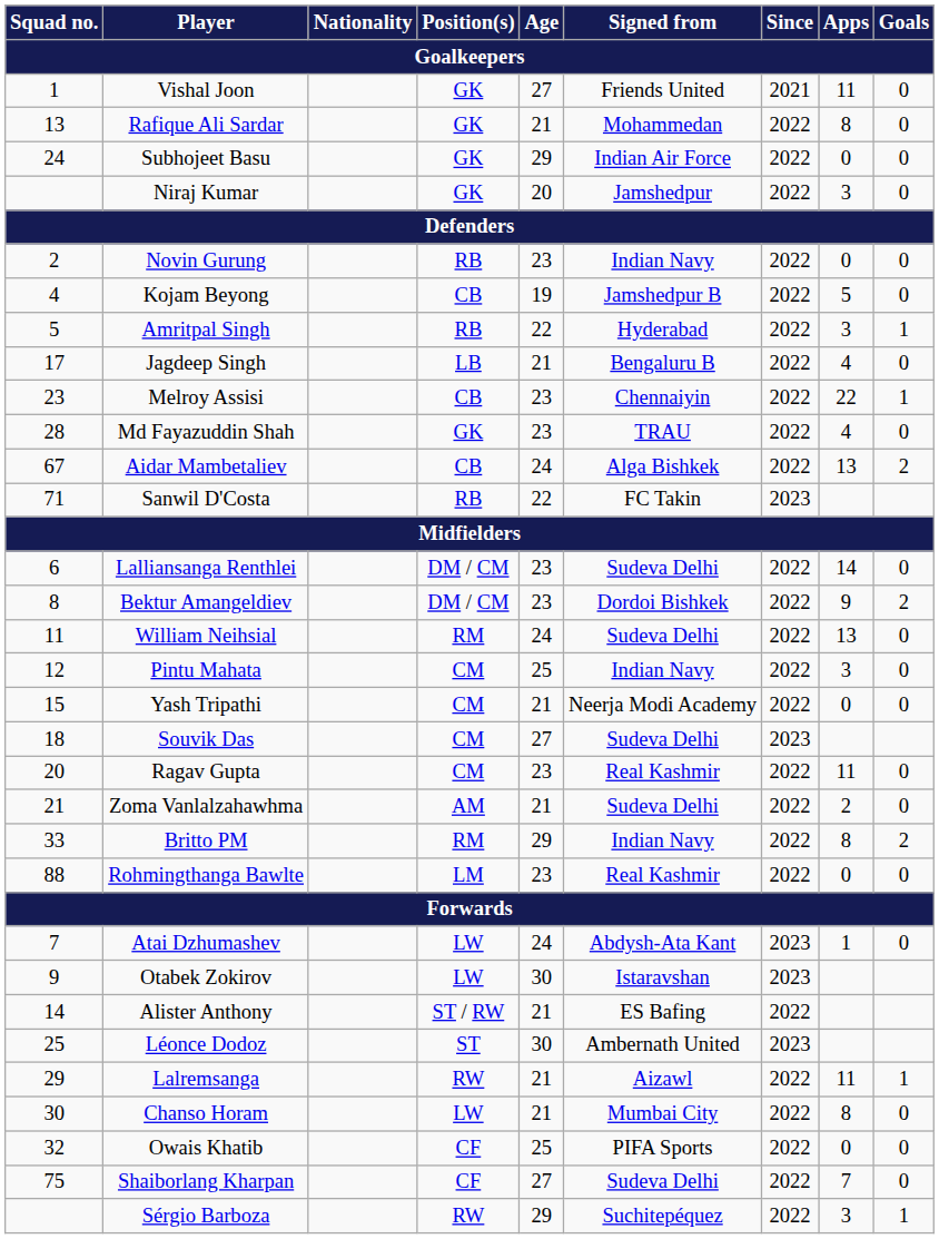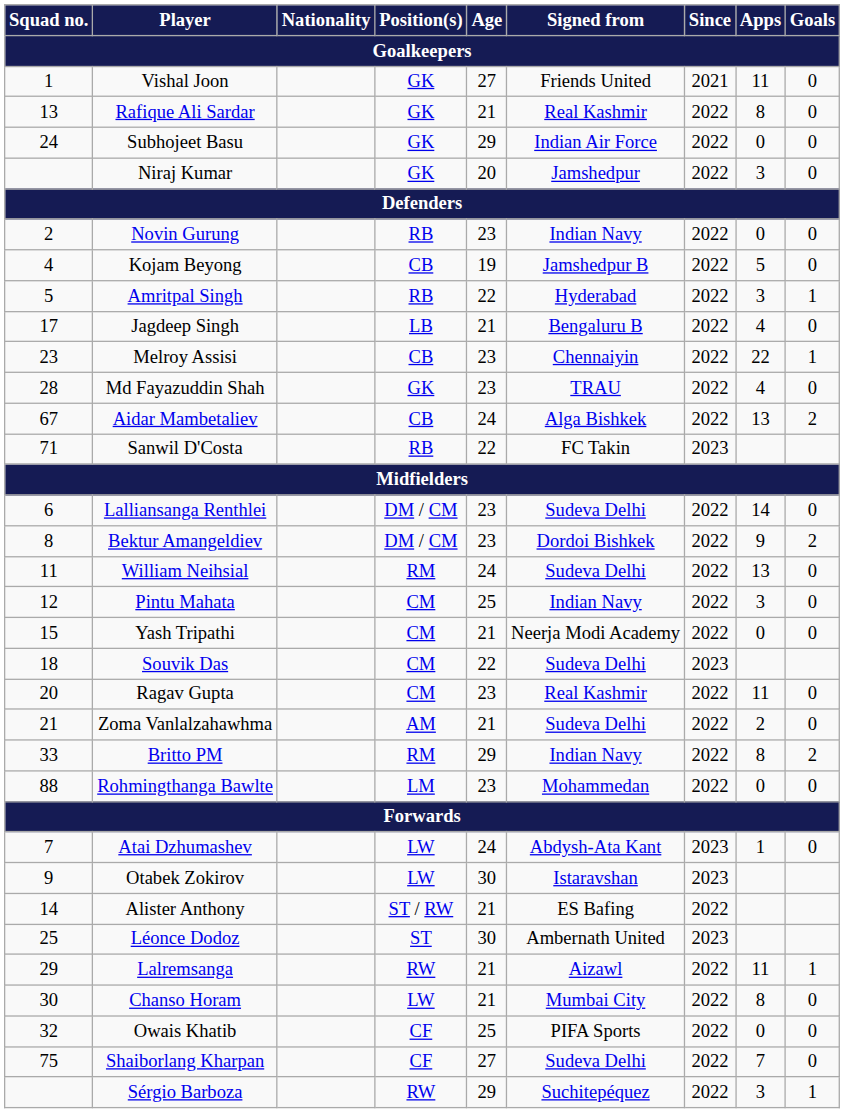 <table class="wikitable" style="text-align:center; font-size:90%;">
 <tr>
 <th style="background:#151B54; color:white; text-align:center;">Squad no.</th>
 <th style="background:#151B54; color:white; text-align:center;">Player</th>
 <th style="background:#151B54; color:white; text-align:center;">Nationality</th>
 <th style="background:#151B54; color:white; text-align:center;">Position(s)</th>
 <th style="background:#151B54; color:white; text-align:center;">Age</th>
 <th style="background:#151B54; color:white; text-align:center;">Signed from</th>
 <th style="background:#151B54; color:white; text-align:center;">Since</th>
 <th style="background:#151B54; color:white; text-align:center;">Apps</th>
 <th style="background:#151B54; color:white; text-align:center;">Goals</th>
 </tr>
 <tr>
 <th colspan="9" style="background:#151B54; color:white; text-align:center"><strong>Goalkeepers</strong></th>
 </tr>
 <tr>
 <td>1</td>
 <td>Vishal Joon</td>
 <td></td>
 <td><a href='#'>GK</a></td>
 <td>27</td>
 <td> Friends United</td>
 <td>2021</td>
 <td>11</td>
 <td>0</td>
 </tr>
 <tr>
 <td>13</td>
 <td><a href='#'>Rafique Ali Sardar</a></td>
 <td></td>
 <td><a href='#'>GK</a></td>
 <td>21</td>
-<td> <a href='#'>Mohammedan</a></td>
+<td> <a href='#'>Real Kashmir</a></td>
 <td>2022</td>
 <td>8</td>
 <td>0</td>
 </tr>
 <tr>
 <td>24</td>
 <td>Subhojeet Basu</td>
 <td></td>
 <td><a href='#'>GK</a></td>
 <td>29</td>
 <td> <a href='#'>Indian Air Force</a></td>
 <td>2022</td>
 <td>0</td>
 <td>0</td>
 </tr>
 <tr>
 <td></td>
 <td>Niraj Kumar</td>
 <td></td>
 <td><a href='#'>GK</a></td>
 <td>20</td>
 <td> <a href='#'>Jamshedpur</a></td>
 <td>2022</td>
 <td>3</td>
 <td>0</td>
 </tr>
 <tr>
 <th colspan="10" style="background:#151B54; color:white; text-align:center"><strong>Defenders</strong></th>
 </tr>
 <tr>
 <td>2</td>
 <td><a href='#'>Novin Gurung</a></td>
 <td></td>
 <td><a href='#'>RB</a></td>
 <td>23</td>
 <td> <a href='#'>Indian Navy</a></td>
 <td>2022</td>
 <td>0</td>
 <td>0</td>
 </tr>
 <tr>
 <td>4</td>
 <td>Kojam Beyong</td>
 <td></td>
 <td><a href='#'>CB</a></td>
 <td>19</td>
 <td> <a href='#'>Jamshedpur B</a></td>
 <td>2022</td>
 <td>5</td>
 <td>0</td>
 </tr>
 <tr>
 <td>5</td>
 <td><a href='#'>Amritpal Singh</a></td>
 <td></td>
 <td><a href='#'>RB</a></td>
 <td>22</td>
 <td> <a href='#'>Hyderabad</a></td>
 <td>2022</td>
 <td>3</td>
 <td>1</td>
 </tr>
 <tr>
 <td>17</td>
 <td>Jagdeep Singh</td>
 <td></td>
 <td><a href='#'>LB</a></td>
 <td>21</td>
 <td> <a href='#'>Bengaluru B</a></td>
 <td>2022</td>
 <td>4</td>
 <td>0</td>
 </tr>
 <tr>
 <td>23</td>
 <td>Melroy Assisi</td>
 <td></td>
 <td><a href='#'>CB</a></td>
 <td>23</td>
 <td> <a href='#'>Chennaiyin</a></td>
 <td>2022</td>
 <td>22</td>
 <td>1</td>
 </tr>
 <tr>
 <td>28</td>
 <td>Md Fayazuddin Shah</td>
 <td></td>
 <td><a href='#'>GK</a></td>
 <td>23</td>
 <td> <a href='#'>TRAU</a></td>
 <td>2022</td>
 <td>4</td>
 <td>0</td>
 </tr>
 <tr>
 <td>67</td>
 <td><a href='#'>Aidar Mambetaliev</a></td>
 <td></td>
 <td><a href='#'>CB</a></td>
 <td>24</td>
 <td> <a href='#'>Alga Bishkek</a></td>
 <td>2022</td>
 <td>13</td>
 <td>2</td>
 </tr>
 <tr>
 <td>71</td>
 <td>Sanwil D'Costa</td>
 <td></td>
 <td><a href='#'>RB</a></td>
 <td>22</td>
 <td> FC Takin</td>
 <td>2023</td>
 <td></td>
 <td></td>
 </tr>
 <tr>
 <th colspan="9" style="background:#151B54; color:white; text-align:center"><strong>Midfielders</strong></th>
 </tr>
 <tr>
 <td>6</td>
 <td><a href='#'>Lalliansanga Renthlei</a></td>
 <td></td>
 <td><a href='#'>DM</a> / <a href='#'>CM</a></td>
 <td>23</td>
 <td> <a href='#'>Sudeva Delhi</a></td>
 <td>2022</td>
 <td>14</td>
 <td>0</td>
 </tr>
 <tr>
 <td>8</td>
 <td><a href='#'>Bektur Amangeldiev</a></td>
 <td></td>
 <td><a href='#'>DM</a> / <a href='#'>CM</a></td>
 <td>23</td>
 <td> <a href='#'>Dordoi Bishkek</a></td>
 <td>2022</td>
 <td>9</td>
 <td>2</td>
 </tr>
 <tr>
 <td>11</td>
 <td><a href='#'>William Neihsial</a></td>
 <td></td>
 <td><a href='#'>RM</a></td>
 <td>24</td>
 <td> <a href='#'>Sudeva Delhi</a></td>
 <td>2022</td>
 <td>13</td>
 <td>0</td>
 </tr>
 <tr>
 <td>12</td>
 <td><a href='#'>Pintu Mahata</a></td>
 <td></td>
 <td><a href='#'>CM</a></td>
 <td>25</td>
 <td> <a href='#'>Indian Navy</a></td>
 <td>2022</td>
 <td>3</td>
 <td>0</td>
 </tr>
 <tr>
 <td>15</td>
 <td>Yash Tripathi</td>
 <td></td>
 <td><a href='#'>CM</a></td>
 <td>21</td>
 <td> Neerja Modi Academy</td>
 <td>2022</td>
 <td>0</td>
 <td>0</td>
 </tr>
 <tr>
 <td>18</td>
 <td><a href='#'>Souvik Das</a></td>
 <td></td>
 <td><a href='#'>CM</a></td>
-<td>27</td>
+<td>22</td>
 <td> <a href='#'>Sudeva Delhi</a></td>
 <td>2023</td>
 <td></td>
 <td></td>
 </tr>
 <tr>
 <td>20</td>
 <td>Ragav Gupta</td>
 <td></td>
 <td><a href='#'>CM</a></td>
 <td>23</td>
 <td> <a href='#'>Real Kashmir</a></td>
 <td>2022</td>
 <td>11</td>
 <td>0</td>
 </tr>
 <tr>
 <td>21</td>
 <td>Zoma Vanlalzahawhma</td>
 <td></td>
 <td><a href='#'>AM</a></td>
 <td>21</td>
 <td> <a href='#'>Sudeva Delhi</a></td>
 <td>2022</td>
 <td>2</td>
 <td>0</td>
 </tr>
 <tr>
 <td>33</td>
 <td><a href='#'>Britto PM</a></td>
 <td></td>
 <td><a href='#'>RM</a></td>
 <td>29</td>
 <td> <a href='#'>Indian Navy</a></td>
 <td>2022</td>
 <td>8</td>
 <td>2</td>
 </tr>
 <tr>
 <td>88</td>
 <td><a href='#'>Rohmingthanga Bawlte</a></td>
 <td></td>
 <td><a href='#'>LM</a></td>
 <td>23</td>
-<td> <a href='#'>Real Kashmir</a></td>
+<td> <a href='#'>Mohammedan</a></td>
 <td>2022</td>
 <td>0</td>
 <td>0</td>
 </tr>
 <tr>
 <th colspan="9" style="background:#151B54; color:white; text-align:center"><strong>Forwards</strong></th>
 </tr>
 <tr>
 <td>7</td>
 <td><a href='#'>Atai Dzhumashev</a></td>
 <td></td>
 <td><a href='#'>LW</a></td>
 <td>24</td>
 <td> <a href='#'>Abdysh-Ata Kant</a></td>
 <td>2023</td>
 <td>1</td>
 <td>0</td>
 </tr>
 <tr>
 <td>9</td>
 <td>Otabek Zokirov</td>
 <td></td>
 <td><a href='#'>LW</a></td>
 <td>30</td>
 <td> <a href='#'>Istaravshan</a></td>
 <td>2023</td>
 <td></td>
 <td></td>
 </tr>
 <tr>
 <td>14</td>
 <td>Alister Anthony</td>
 <td></td>
 <td><a href='#'>ST</a> / <a href='#'>RW</a></td>
 <td>21</td>
 <td> ES Bafing</td>
 <td>2022</td>
 <td></td>
 <td></td>
 </tr>
 <tr>
 <td>25</td>
 <td><a href='#'>Léonce Dodoz</a></td>
 <td></td>
 <td><a href='#'>ST</a></td>
 <td>30</td>
 <td> Ambernath United</td>
 <td>2023</td>
 <td></td>
 <td></td>
 </tr>
 <tr>
 <td>29</td>
 <td><a href='#'>Lalremsanga</a></td>
 <td></td>
 <td><a href='#'>RW</a></td>
 <td>21</td>
 <td> <a href='#'>Aizawl</a></td>
 <td>2022</td>
 <td>11</td>
 <td>1</td>
 </tr>
 <tr>
 <td>30</td>
 <td><a href='#'>Chanso Horam</a></td>
 <td></td>
 <td><a href='#'>LW</a></td>
 <td>21</td>
 <td> <a href='#'>Mumbai City</a></td>
 <td>2022</td>
 <td>8</td>
 <td>0</td>
 </tr>
 <tr>
 <td>32</td>
 <td>Owais Khatib</td>
 <td></td>
 <td><a href='#'>CF</a></td>
 <td>25</td>
 <td> PIFA Sports</td>
 <td>2022</td>
 <td>0</td>
 <td>0</td>
 </tr>
 <tr>
 <td>75</td>
 <td><a href='#'>Shaiborlang Kharpan</a></td>
 <td></td>
 <td><a href='#'>CF</a></td>
 <td>27</td>
 <td> <a href='#'>Sudeva Delhi</a></td>
 <td>2022</td>
 <td>7</td>
 <td>0</td>
 </tr>
 <tr>
 <td></td>
 <td><a href='#'>Sérgio Barboza</a></td>
 <td></td>
 <td><a href='#'>RW</a></td>
 <td>29</td>
 <td> <a href='#'>Suchitepéquez</a></td>
 <td>2022</td>
 <td>3</td>
 <td>1</td>
 </tr>
 </table>
